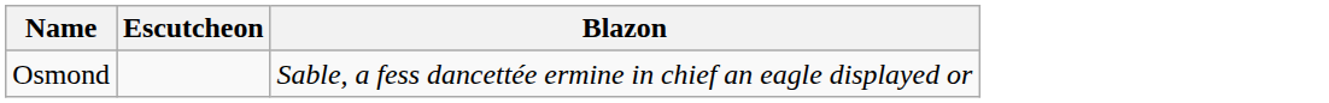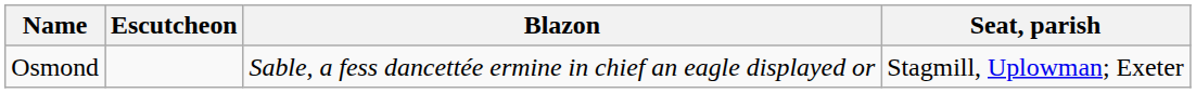 <table class="wikitable">
 <tr>
 <th>Name</th>
 <th>Escutcheon</th>
 <th>Blazon</th>
+<th>Seat, parish</th>
 </tr>
 <tr>
 <td>Osmond</td>
 <td></td>
 <td><em>Sable, a fess dancettée ermine in chief an eagle displayed or</em></td>
+<td>Stagmill, <a href='#'>Uplowman</a>; Exeter</td>
 </tr>
 </table>
